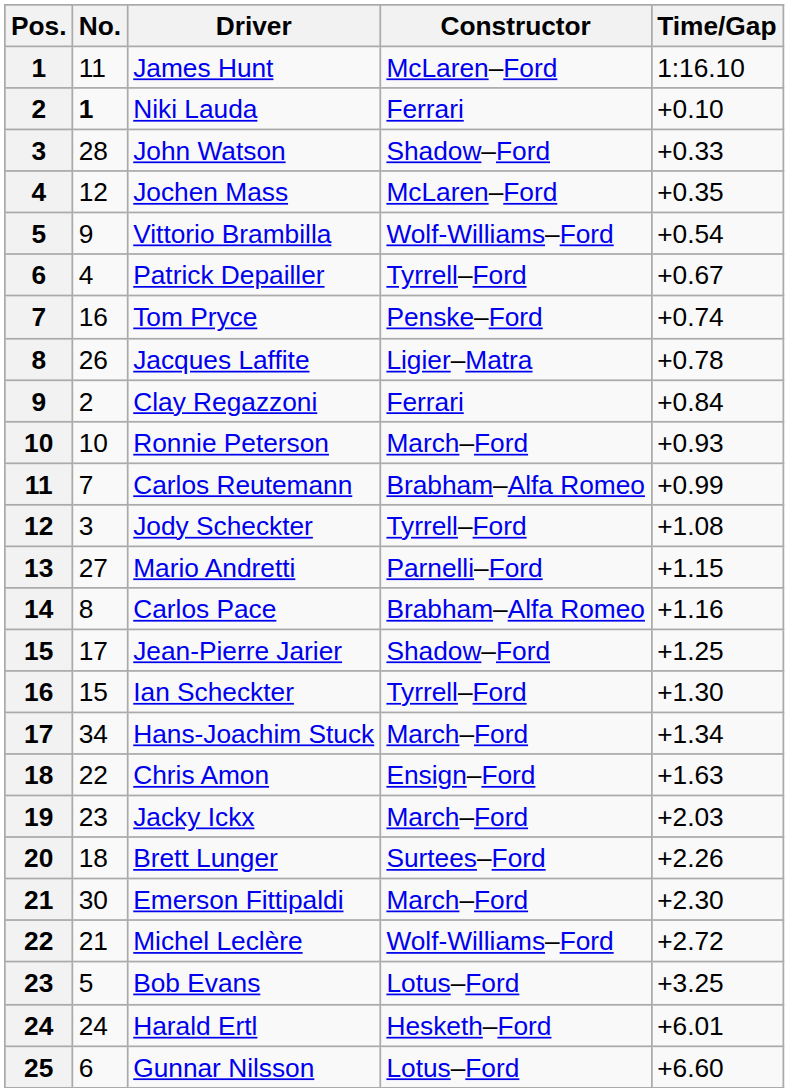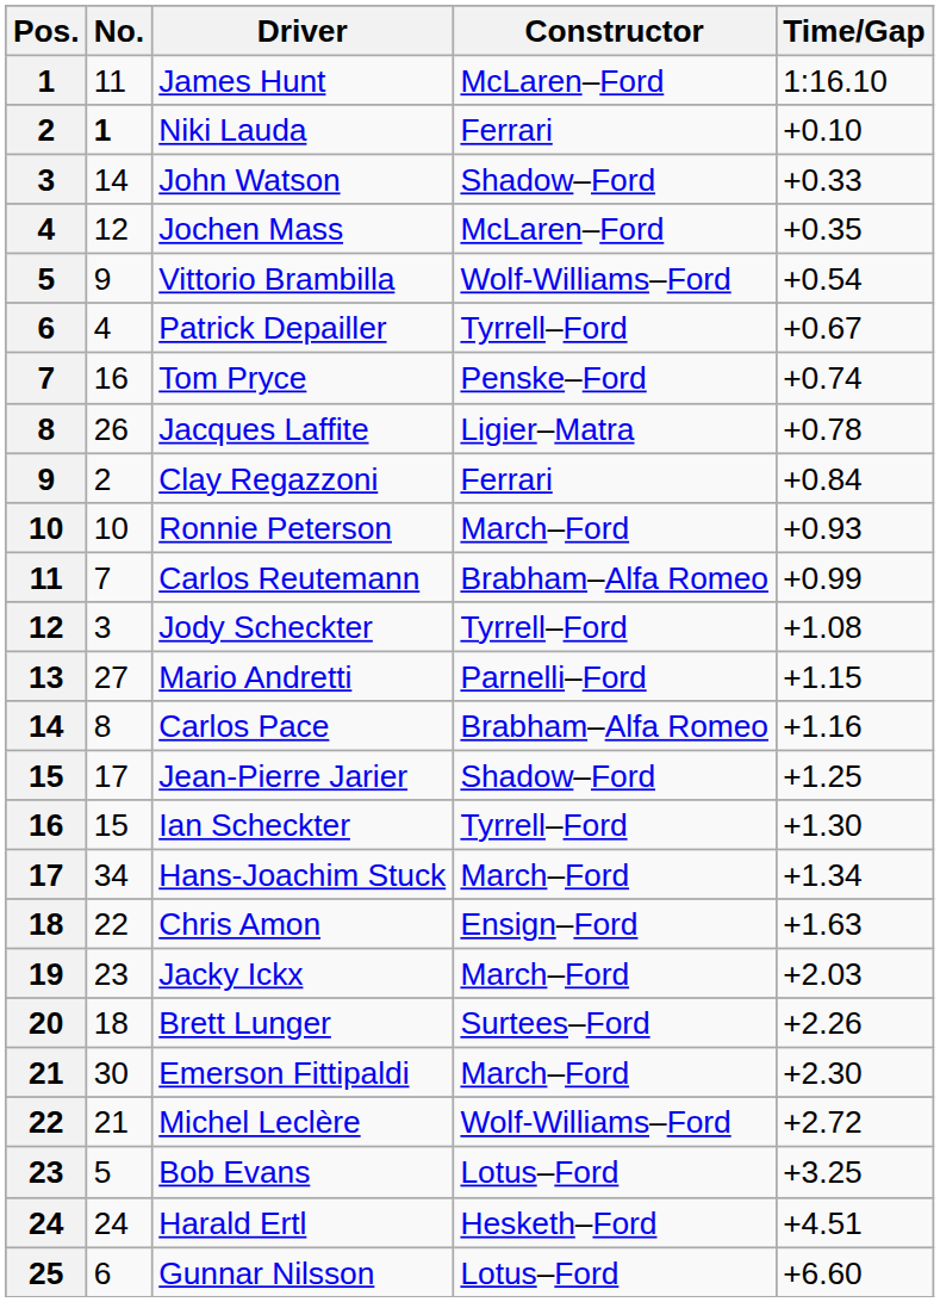 <table class="wikitable sortable" style="font-size: 95%">
 <tr>
 <th>Pos.</th>
 <th>No.</th>
 <th>Driver</th>
 <th>Constructor</th>
 <th>Time/Gap</th>
 </tr>
 <tr>
 <th>1</th>
 <td>11</td>
 <td> <a href='#'>James Hunt</a></td>
 <td><a href='#'>McLaren</a>–<a href='#'>Ford</a></td>
 <td>1:16.10</td>
 </tr>
 <tr>
 <th>2</th>
 <td><strong>1</strong></td>
 <td> <a href='#'>Niki Lauda</a></td>
 <td><a href='#'>Ferrari</a></td>
 <td>+0.10</td>
 </tr>
 <tr>
 <th>3</th>
-<td>28</td>
+<td>14</td>
 <td> <a href='#'>John Watson</a></td>
 <td><a href='#'>Shadow</a>–<a href='#'>Ford</a></td>
 <td>+0.33</td>
 </tr>
 <tr>
 <th>4</th>
 <td>12</td>
 <td> <a href='#'>Jochen Mass</a></td>
 <td><a href='#'>McLaren</a>–<a href='#'>Ford</a></td>
 <td>+0.35</td>
 </tr>
 <tr>
 <th>5</th>
 <td>9</td>
 <td> <a href='#'>Vittorio Brambilla</a></td>
 <td><a href='#'>Wolf-Williams</a>–<a href='#'>Ford</a></td>
 <td>+0.54</td>
 </tr>
 <tr>
 <th>6</th>
 <td>4</td>
 <td> <a href='#'>Patrick Depailler</a></td>
 <td><a href='#'>Tyrrell</a>–<a href='#'>Ford</a></td>
 <td>+0.67</td>
 </tr>
 <tr>
 <th>7</th>
 <td>16</td>
 <td> <a href='#'>Tom Pryce</a></td>
 <td><a href='#'>Penske</a>–<a href='#'>Ford</a></td>
 <td>+0.74</td>
 </tr>
 <tr>
 <th>8</th>
 <td>26</td>
 <td> <a href='#'>Jacques Laffite</a></td>
 <td><a href='#'>Ligier</a>–<a href='#'>Matra</a></td>
 <td>+0.78</td>
 </tr>
 <tr>
 <th>9</th>
 <td>2</td>
 <td> <a href='#'>Clay Regazzoni</a></td>
 <td><a href='#'>Ferrari</a></td>
 <td>+0.84</td>
 </tr>
 <tr>
 <th>10</th>
 <td>10</td>
 <td> <a href='#'>Ronnie Peterson</a></td>
 <td><a href='#'>March</a>–<a href='#'>Ford</a></td>
 <td>+0.93</td>
 </tr>
 <tr>
 <th>11</th>
 <td>7</td>
 <td> <a href='#'>Carlos Reutemann</a></td>
 <td><a href='#'>Brabham</a>–<a href='#'>Alfa Romeo</a></td>
 <td>+0.99</td>
 </tr>
 <tr>
 <th>12</th>
 <td>3</td>
 <td> <a href='#'>Jody Scheckter</a></td>
 <td><a href='#'>Tyrrell</a>–<a href='#'>Ford</a></td>
 <td>+1.08</td>
 </tr>
 <tr>
 <th>13</th>
 <td>27</td>
 <td> <a href='#'>Mario Andretti</a></td>
 <td><a href='#'>Parnelli</a>–<a href='#'>Ford</a></td>
 <td>+1.15</td>
 </tr>
 <tr>
 <th>14</th>
 <td>8</td>
 <td> <a href='#'>Carlos Pace</a></td>
 <td><a href='#'>Brabham</a>–<a href='#'>Alfa Romeo</a></td>
 <td>+1.16</td>
 </tr>
 <tr>
 <th>15</th>
 <td>17</td>
 <td> <a href='#'>Jean-Pierre Jarier</a></td>
 <td><a href='#'>Shadow</a>–<a href='#'>Ford</a></td>
 <td>+1.25</td>
 </tr>
 <tr>
 <th>16</th>
 <td>15</td>
 <td> <a href='#'>Ian Scheckter</a></td>
 <td><a href='#'>Tyrrell</a>–<a href='#'>Ford</a></td>
 <td>+1.30</td>
 </tr>
 <tr>
 <th>17</th>
 <td>34</td>
 <td> <a href='#'>Hans-Joachim Stuck</a></td>
 <td><a href='#'>March</a>–<a href='#'>Ford</a></td>
 <td>+1.34</td>
 </tr>
 <tr>
 <th>18</th>
 <td>22</td>
 <td> <a href='#'>Chris Amon</a></td>
 <td><a href='#'>Ensign</a>–<a href='#'>Ford</a></td>
 <td>+1.63</td>
 </tr>
 <tr>
 <th>19</th>
 <td>23</td>
 <td> <a href='#'>Jacky Ickx</a></td>
 <td><a href='#'>March</a>–<a href='#'>Ford</a></td>
 <td>+2.03</td>
 </tr>
 <tr>
 <th>20</th>
 <td>18</td>
 <td> <a href='#'>Brett Lunger</a></td>
 <td><a href='#'>Surtees</a>–<a href='#'>Ford</a></td>
 <td>+2.26</td>
 </tr>
 <tr>
 <th>21</th>
 <td>30</td>
 <td> <a href='#'>Emerson Fittipaldi</a></td>
 <td><a href='#'>March</a>–<a href='#'>Ford</a></td>
 <td>+2.30</td>
 </tr>
 <tr>
 <th>22</th>
 <td>21</td>
 <td> <a href='#'>Michel Leclère</a></td>
 <td><a href='#'>Wolf-Williams</a>–<a href='#'>Ford</a></td>
 <td>+2.72</td>
 </tr>
 <tr>
 <th>23</th>
 <td>5</td>
 <td> <a href='#'>Bob Evans</a></td>
 <td><a href='#'>Lotus</a>–<a href='#'>Ford</a></td>
 <td>+3.25</td>
 </tr>
 <tr>
 <th>24</th>
 <td>24</td>
 <td> <a href='#'>Harald Ertl</a></td>
 <td><a href='#'>Hesketh</a>–<a href='#'>Ford</a></td>
-<td>+6.01</td>
+<td>+4.51</td>
 </tr>
 <tr>
 <th>25</th>
 <td>6</td>
 <td> <a href='#'>Gunnar Nilsson</a></td>
 <td><a href='#'>Lotus</a>–<a href='#'>Ford</a></td>
 <td>+6.60</td>
 </tr>
 </table>
